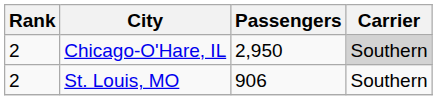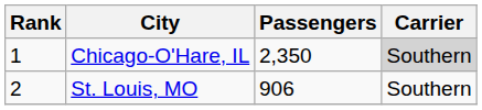 <table class="wikitable" style="font-size: 95%;">
 <tr>
 <th>Rank</th>
 <th>City</th>
 <th>Passengers</th>
 <th>Carrier</th>
 </tr>
 <tr>
-<td>2</td>
+<td>1</td>
 <td> <a href='#'>Chicago-O'Hare, IL</a></td>
-<td>2,950</td>
+<td>2,350</td>
 <td style="background: lightgrey;">Southern</td>
 </tr>
 <tr>
 <td>2</td>
 <td> <a href='#'>St. Louis, MO</a></td>
 <td>906</td>
 <td>Southern</td>
 </tr>
 <tr>
 </tr>
 </table>
